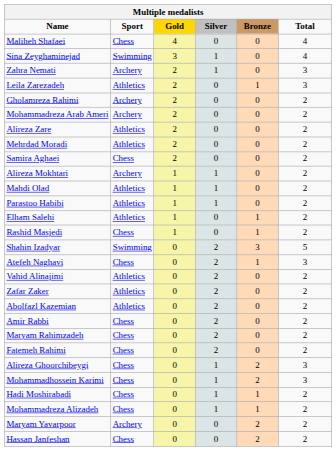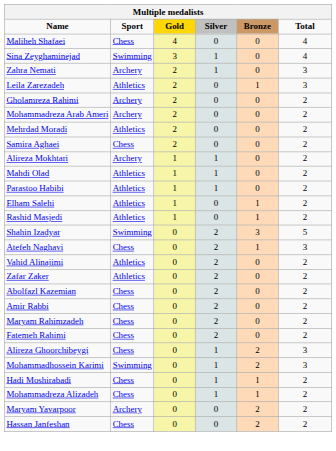 <table class="wikitable" style="font-size:90%; text-align:center;">
 <tr style="background:#efefef;">
 <th colspan=6>Multiple medalists</th>
 </tr>
 <tr>
 <td><strong>Name</strong></td>
 <td><strong>Sport</strong></td>
 <td width=60 style="background:gold;"><strong>Gold </strong></td>
 <td width=60 style="background:silver;"><strong>Silver </strong></td>
 <td width=60 style="background:#c96;"><strong>Bronze </strong></td>
 <td width=80><strong>Total</strong></td>
 </tr>
 <tr>
 <td align=left><a href='#'>Maliheh Shafaei</a></td>
 <td align=left><a href='#'>Chess</a></td>
 <td style="background:#F7F6A8;">4</td>
 <td style="background:#DCE5E5;">0</td>
 <td style="background:#FFDAB9;">0</td>
 <td>4</td>
 </tr>
 <tr>
 <td align=left><a href='#'>Sina Zeyghaminejad</a></td>
 <td align=left><a href='#'>Swimming</a></td>
 <td style="background:#F7F6A8;">3</td>
 <td style="background:#DCE5E5;">1</td>
 <td style="background:#FFDAB9;">0</td>
 <td>4</td>
 </tr>
 <tr>
 <td align=left><a href='#'>Zahra Nemati</a></td>
 <td align=left><a href='#'>Archery</a></td>
 <td style="background:#F7F6A8;">2</td>
 <td style="background:#DCE5E5;">1</td>
 <td style="background:#FFDAB9;">0</td>
 <td>3</td>
 </tr>
 <tr>
 <td align=left><a href='#'>Leila Zarezadeh</a></td>
 <td align=left><a href='#'>Athletics</a></td>
 <td style="background:#F7F6A8;">2</td>
 <td style="background:#DCE5E5;">0</td>
 <td style="background:#FFDAB9;">1</td>
 <td>3</td>
 </tr>
 <tr>
 <td align=left><a href='#'>Gholamreza Rahimi</a></td>
 <td align=left><a href='#'>Archery</a></td>
 <td style="background:#F7F6A8;">2</td>
 <td style="background:#DCE5E5;">0</td>
 <td style="background:#FFDAB9;">0</td>
 <td>2</td>
 </tr>
 <tr>
 <td align=left><a href='#'>Mohammadreza Arab Ameri</a></td>
 <td align=left><a href='#'>Archery</a></td>
 <td style="background:#F7F6A8;">2</td>
 <td style="background:#DCE5E5;">0</td>
 <td style="background:#FFDAB9;">0</td>
 <td>2</td>
 </tr>
 <tr>
-<td align=left><a href='#'>Alireza Zare</a></td>
-<td align=left><a href='#'>Athletics</a></td>
-<td style="background:#F7F6A8;">2</td>
-<td style="background:#DCE5E5;">0</td>
-<td style="background:#FFDAB9;">0</td>
-<td>2</td>
-</tr>
-<tr>
 <td align=left><a href='#'>Mehrdad Moradi</a></td>
 <td align=left><a href='#'>Athletics</a></td>
 <td style="background:#F7F6A8;">2</td>
 <td style="background:#DCE5E5;">0</td>
 <td style="background:#FFDAB9;">0</td>
 <td>2</td>
 </tr>
 <tr>
 <td align=left><a href='#'>Samira Aghaei</a></td>
 <td align=left><a href='#'>Chess</a></td>
 <td style="background:#F7F6A8;">2</td>
 <td style="background:#DCE5E5;">0</td>
 <td style="background:#FFDAB9;">0</td>
 <td>2</td>
 </tr>
 <tr>
 <td align=left><a href='#'>Alireza Mokhtari</a></td>
 <td align=left><a href='#'>Archery</a></td>
 <td style="background:#F7F6A8;">1</td>
 <td style="background:#DCE5E5;">1</td>
 <td style="background:#FFDAB9;">0</td>
 <td>2</td>
 </tr>
 <tr>
 <td align=left><a href='#'>Mahdi Olad</a></td>
 <td align=left><a href='#'>Athletics</a></td>
 <td style="background:#F7F6A8;">1</td>
 <td style="background:#DCE5E5;">1</td>
 <td style="background:#FFDAB9;">0</td>
 <td>2</td>
 </tr>
 <tr>
 <td align=left><a href='#'>Parastoo Habibi</a></td>
 <td align=left><a href='#'>Athletics</a></td>
 <td style="background:#F7F6A8;">1</td>
 <td style="background:#DCE5E5;">1</td>
 <td style="background:#FFDAB9;">0</td>
 <td>2</td>
 </tr>
 <tr>
 <td align=left><a href='#'>Elham Salehi</a></td>
 <td align=left><a href='#'>Athletics</a></td>
 <td style="background:#F7F6A8;">1</td>
 <td style="background:#DCE5E5;">0</td>
 <td style="background:#FFDAB9;">1</td>
 <td>2</td>
 </tr>
 <tr>
 <td align=left><a href='#'>Rashid Masjedi</a></td>
-<td align=left><a href='#'>Chess</a></td>
+<td align=left><a href='#'>Athletics</a></td>
 <td style="background:#F7F6A8;">1</td>
 <td style="background:#DCE5E5;">0</td>
 <td style="background:#FFDAB9;">1</td>
 <td>2</td>
 </tr>
 <tr>
 <td align=left><a href='#'>Shahin Izadyar</a></td>
 <td align=left><a href='#'>Swimming</a></td>
 <td style="background:#F7F6A8;">0</td>
 <td style="background:#DCE5E5;">2</td>
 <td style="background:#FFDAB9;">3</td>
 <td>5</td>
 </tr>
 <tr>
 <td align=left><a href='#'>Atefeh Naghavi</a></td>
 <td align=left><a href='#'>Chess</a></td>
 <td style="background:#F7F6A8;">0</td>
 <td style="background:#DCE5E5;">2</td>
 <td style="background:#FFDAB9;">1</td>
 <td>3</td>
 </tr>
 <tr>
 <td align=left><a href='#'>Vahid Alinajimi</a></td>
 <td align=left><a href='#'>Athletics</a></td>
 <td style="background:#F7F6A8;">0</td>
 <td style="background:#DCE5E5;">2</td>
 <td style="background:#FFDAB9;">0</td>
 <td>2</td>
 </tr>
 <tr>
 <td align=left><a href='#'>Zafar Zaker</a></td>
 <td align=left><a href='#'>Athletics</a></td>
 <td style="background:#F7F6A8;">0</td>
 <td style="background:#DCE5E5;">2</td>
 <td style="background:#FFDAB9;">0</td>
 <td>2</td>
 </tr>
 <tr>
 <td align=left><a href='#'>Abolfazl Kazemian</a></td>
-<td align=left><a href='#'>Athletics</a></td>
+<td align=left><a href='#'>Chess</a></td>
 <td style="background:#F7F6A8;">0</td>
 <td style="background:#DCE5E5;">2</td>
 <td style="background:#FFDAB9;">0</td>
 <td>2</td>
 </tr>
 <tr>
 <td align=left><a href='#'>Amir Rabbi</a></td>
 <td align=left><a href='#'>Chess</a></td>
 <td style="background:#F7F6A8;">0</td>
 <td style="background:#DCE5E5;">2</td>
 <td style="background:#FFDAB9;">0</td>
 <td>2</td>
 </tr>
 <tr>
 <td align=left><a href='#'>Maryam Rahimzadeh</a></td>
 <td align=left><a href='#'>Chess</a></td>
 <td style="background:#F7F6A8;">0</td>
 <td style="background:#DCE5E5;">2</td>
 <td style="background:#FFDAB9;">0</td>
 <td>2</td>
 </tr>
 <tr>
 <td align=left><a href='#'>Fatemeh Rahimi</a></td>
 <td align=left><a href='#'>Chess</a></td>
 <td style="background:#F7F6A8;">0</td>
 <td style="background:#DCE5E5;">2</td>
 <td style="background:#FFDAB9;">0</td>
 <td>2</td>
 </tr>
 <tr>
 <td align=left><a href='#'>Alireza Ghoorchibeygi</a></td>
 <td align=left><a href='#'>Chess</a></td>
 <td style="background:#F7F6A8;">0</td>
 <td style="background:#DCE5E5;">1</td>
 <td style="background:#FFDAB9;">2</td>
 <td>3</td>
 </tr>
 <tr>
 <td align=left><a href='#'>Mohammadhossein Karimi</a></td>
-<td align=left><a href='#'>Chess</a></td>
+<td align=left><a href='#'>Swimming</a></td>
 <td style="background:#F7F6A8;">0</td>
 <td style="background:#DCE5E5;">1</td>
 <td style="background:#FFDAB9;">2</td>
 <td>3</td>
 </tr>
 <tr>
 <td align=left><a href='#'>Hadi Moshirabadi</a></td>
 <td align=left><a href='#'>Chess</a></td>
 <td style="background:#F7F6A8;">0</td>
 <td style="background:#DCE5E5;">1</td>
 <td style="background:#FFDAB9;">1</td>
 <td>2</td>
 </tr>
 <tr>
 <td align=left><a href='#'>Mohammadreza Alizadeh</a></td>
 <td align=left><a href='#'>Chess</a></td>
 <td style="background:#F7F6A8;">0</td>
 <td style="background:#DCE5E5;">1</td>
 <td style="background:#FFDAB9;">1</td>
 <td>2</td>
 </tr>
 <tr>
 <td align=left><a href='#'>Maryam Yavarpoor</a></td>
 <td align=left><a href='#'>Archery</a></td>
 <td style="background:#F7F6A8;">0</td>
 <td style="background:#DCE5E5;">0</td>
 <td style="background:#FFDAB9;">2</td>
 <td>2</td>
 </tr>
 <tr>
 <td align=left><a href='#'>Hassan Janfeshan</a></td>
 <td align=left><a href='#'>Chess</a></td>
 <td style="background:#F7F6A8;">0</td>
 <td style="background:#DCE5E5;">0</td>
 <td style="background:#FFDAB9;">2</td>
 <td>2</td>
 </tr>
 </table>
